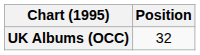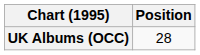 <table class="wikitable plainrowheaders" style="text-align:center">
 <tr>
 <th scope="col">Chart (1995)</th>
 <th scope="col">Position</th>
 </tr>
 <tr>
 <th scope="row">UK Albums (OCC)</th>
-<td>32</td>
+<td>28</td>
 </tr>
 </table>
